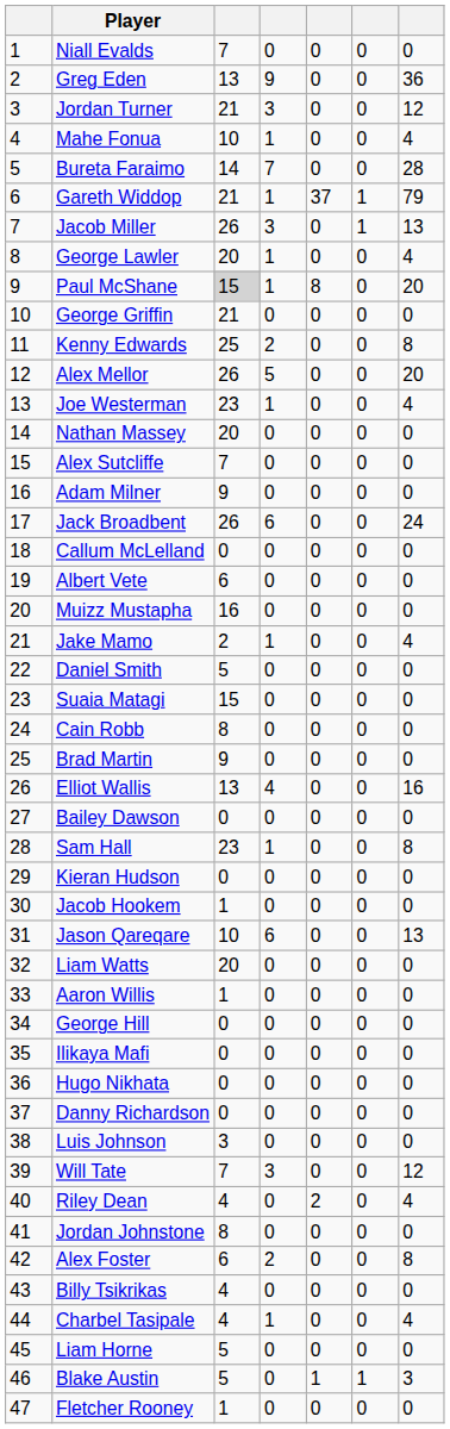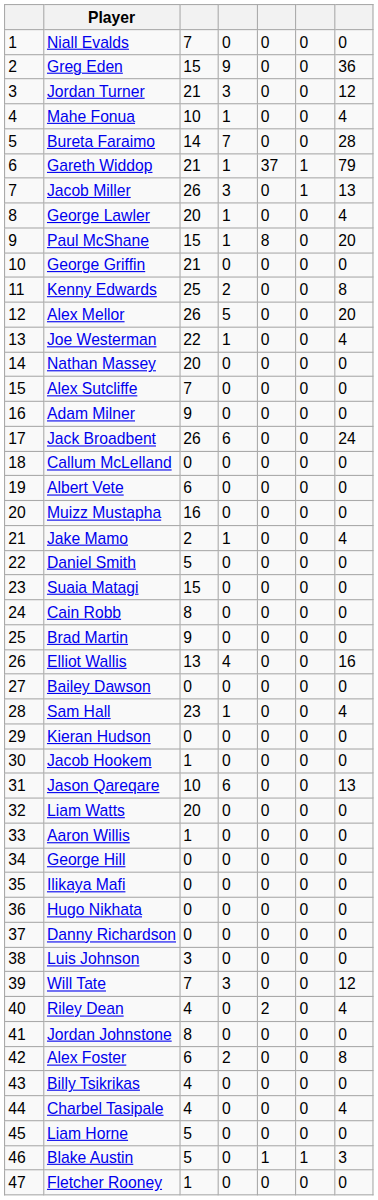 <table class="wikitable defaultcenter col2left" style="font-size:90%;">
 <tr>
 <th style="width:2em;"></th>
 <th>Player</th>
 <th style="width:2em;"></th>
 <th style="width:2em;"></th>
 <th style="width:2em;"></th>
 <th style="width:2em;"></th>
 <th style="width:2em;"></th>
 </tr>
 <tr>
 <td>1</td>
 <td> <a href='#'>Niall Evalds</a></td>
 <td>7</td>
 <td>0</td>
 <td>0</td>
 <td>0</td>
 <td>0</td>
 </tr>
 <tr>
 <td>2</td>
 <td> <a href='#'>Greg Eden</a></td>
-<td>13</td>
+<td>15</td>
 <td>9</td>
 <td>0</td>
 <td>0</td>
 <td>36</td>
 </tr>
 <tr>
 <td>3</td>
 <td> <a href='#'>Jordan Turner</a></td>
 <td>21</td>
 <td>3</td>
 <td>0</td>
 <td>0</td>
 <td>12</td>
 </tr>
 <tr>
 <td>4</td>
 <td> <a href='#'>Mahe Fonua</a></td>
 <td>10</td>
 <td>1</td>
 <td>0</td>
 <td>0</td>
 <td>4</td>
 </tr>
 <tr>
 <td>5</td>
 <td> <a href='#'>Bureta Faraimo</a></td>
 <td>14</td>
 <td>7</td>
 <td>0</td>
 <td>0</td>
 <td>28</td>
 </tr>
 <tr>
 <td>6</td>
 <td> <a href='#'>Gareth Widdop</a></td>
 <td>21</td>
 <td>1</td>
 <td>37</td>
 <td>1</td>
 <td>79</td>
 </tr>
 <tr>
 <td>7</td>
 <td> <a href='#'>Jacob Miller</a></td>
 <td>26</td>
 <td>3</td>
 <td>0</td>
 <td>1</td>
 <td>13</td>
 </tr>
 <tr>
 <td>8</td>
 <td> <a href='#'>George Lawler</a></td>
 <td>20</td>
 <td>1</td>
 <td>0</td>
 <td>0</td>
 <td>4</td>
 </tr>
 <tr>
 <td>9</td>
 <td> <a href='#'>Paul McShane</a></td>
-<td style="background: lightgrey;">15</td>
+<td>15</td>
 <td>1</td>
 <td>8</td>
 <td>0</td>
 <td>20</td>
 </tr>
 <tr>
 <td>10</td>
 <td> <a href='#'>George Griffin</a></td>
 <td>21</td>
 <td>0</td>
 <td>0</td>
 <td>0</td>
 <td>0</td>
 </tr>
 <tr>
 <td>11</td>
 <td> <a href='#'>Kenny Edwards</a></td>
 <td>25</td>
 <td>2</td>
 <td>0</td>
 <td>0</td>
 <td>8</td>
 </tr>
 <tr>
 <td>12</td>
 <td> <a href='#'>Alex Mellor</a></td>
 <td>26</td>
 <td>5</td>
 <td>0</td>
 <td>0</td>
 <td>20</td>
 </tr>
 <tr>
 <td>13</td>
 <td> <a href='#'>Joe Westerman</a></td>
-<td>23</td>
+<td>22</td>
 <td>1</td>
 <td>0</td>
 <td>0</td>
 <td>4</td>
 </tr>
 <tr>
 <td>14</td>
 <td> <a href='#'>Nathan Massey</a></td>
 <td>20</td>
 <td>0</td>
 <td>0</td>
 <td>0</td>
 <td>0</td>
 </tr>
 <tr>
 <td>15</td>
 <td> <a href='#'>Alex Sutcliffe</a></td>
 <td>7</td>
 <td>0</td>
 <td>0</td>
 <td>0</td>
 <td>0</td>
 </tr>
 <tr>
 <td>16</td>
 <td> <a href='#'>Adam Milner</a></td>
 <td>9</td>
 <td>0</td>
 <td>0</td>
 <td>0</td>
 <td>0</td>
 </tr>
 <tr>
 <td>17</td>
 <td> <a href='#'>Jack Broadbent</a></td>
 <td>26</td>
 <td>6</td>
 <td>0</td>
 <td>0</td>
 <td>24</td>
 </tr>
 <tr>
 <td>18</td>
 <td> <a href='#'>Callum McLelland</a></td>
 <td>0</td>
 <td>0</td>
 <td>0</td>
 <td>0</td>
 <td>0</td>
 </tr>
 <tr>
 <td>19</td>
 <td> <a href='#'>Albert Vete</a></td>
 <td>6</td>
 <td>0</td>
 <td>0</td>
 <td>0</td>
 <td>0</td>
 </tr>
 <tr>
 <td>20</td>
 <td> <a href='#'>Muizz Mustapha</a></td>
 <td>16</td>
 <td>0</td>
 <td>0</td>
 <td>0</td>
 <td>0</td>
 </tr>
 <tr>
 <td>21</td>
 <td> <a href='#'>Jake Mamo</a></td>
 <td>2</td>
 <td>1</td>
 <td>0</td>
 <td>0</td>
 <td>4</td>
 </tr>
 <tr>
 <td>22</td>
 <td> <a href='#'>Daniel Smith</a></td>
 <td>5</td>
 <td>0</td>
 <td>0</td>
 <td>0</td>
 <td>0</td>
 </tr>
 <tr>
 <td>23</td>
 <td> <a href='#'>Suaia Matagi</a></td>
 <td>15</td>
 <td>0</td>
 <td>0</td>
 <td>0</td>
 <td>0</td>
 </tr>
 <tr>
 <td>24</td>
 <td> <a href='#'>Cain Robb</a></td>
 <td>8</td>
 <td>0</td>
 <td>0</td>
 <td>0</td>
 <td>0</td>
 </tr>
 <tr>
 <td>25</td>
 <td> <a href='#'>Brad Martin</a></td>
 <td>9</td>
 <td>0</td>
 <td>0</td>
 <td>0</td>
 <td>0</td>
 </tr>
 <tr>
 <td>26</td>
 <td> <a href='#'>Elliot Wallis</a></td>
 <td>13</td>
 <td>4</td>
 <td>0</td>
 <td>0</td>
 <td>16</td>
 </tr>
 <tr>
 <td>27</td>
 <td> <a href='#'>Bailey Dawson</a></td>
 <td>0</td>
 <td>0</td>
 <td>0</td>
 <td>0</td>
 <td>0</td>
 </tr>
 <tr>
 <td>28</td>
 <td> <a href='#'>Sam Hall</a></td>
 <td>23</td>
 <td>1</td>
 <td>0</td>
 <td>0</td>
-<td>8</td>
+<td>4</td>
 </tr>
 <tr>
 <td>29</td>
 <td> <a href='#'>Kieran Hudson</a></td>
 <td>0</td>
 <td>0</td>
 <td>0</td>
 <td>0</td>
 <td>0</td>
 </tr>
 <tr>
 <td>30</td>
 <td> <a href='#'>Jacob Hookem</a></td>
 <td>1</td>
 <td>0</td>
 <td>0</td>
 <td>0</td>
 <td>0</td>
 </tr>
 <tr>
 <td>31</td>
 <td> <a href='#'>Jason Qareqare</a></td>
 <td>10</td>
 <td>6</td>
 <td>0</td>
 <td>0</td>
 <td>13</td>
 </tr>
 <tr>
 <td>32</td>
 <td> <a href='#'>Liam Watts</a></td>
 <td>20</td>
 <td>0</td>
 <td>0</td>
 <td>0</td>
 <td>0</td>
 </tr>
 <tr>
 <td>33</td>
 <td> <a href='#'>Aaron Willis</a></td>
 <td>1</td>
 <td>0</td>
 <td>0</td>
 <td>0</td>
 <td>0</td>
 </tr>
 <tr>
 <td>34</td>
 <td> <a href='#'>George Hill</a></td>
 <td>0</td>
 <td>0</td>
 <td>0</td>
 <td>0</td>
 <td>0</td>
 </tr>
 <tr>
 <td>35</td>
 <td> <a href='#'>Ilikaya Mafi</a></td>
 <td>0</td>
 <td>0</td>
 <td>0</td>
 <td>0</td>
 <td>0</td>
 </tr>
 <tr>
 <td>36</td>
 <td> <a href='#'>Hugo Nikhata</a></td>
 <td>0</td>
 <td>0</td>
 <td>0</td>
 <td>0</td>
 <td>0</td>
 </tr>
 <tr>
 <td>37</td>
 <td> <a href='#'>Danny Richardson</a></td>
 <td>0</td>
 <td>0</td>
 <td>0</td>
 <td>0</td>
 <td>0</td>
 </tr>
 <tr>
 <td>38</td>
 <td> <a href='#'>Luis Johnson</a></td>
 <td>3</td>
 <td>0</td>
 <td>0</td>
 <td>0</td>
 <td>0</td>
 </tr>
 <tr>
 <td>39</td>
 <td> <a href='#'>Will Tate</a></td>
 <td>7</td>
 <td>3</td>
 <td>0</td>
 <td>0</td>
 <td>12</td>
 </tr>
 <tr>
 <td>40</td>
 <td> <a href='#'>Riley Dean</a></td>
 <td>4</td>
 <td>0</td>
 <td>2</td>
 <td>0</td>
 <td>4</td>
 </tr>
 <tr>
 <td>41</td>
 <td> <a href='#'>Jordan Johnstone</a></td>
 <td>8</td>
 <td>0</td>
 <td>0</td>
 <td>0</td>
 <td>0</td>
 </tr>
 <tr>
 <td>42</td>
 <td> <a href='#'>Alex Foster</a></td>
 <td>6</td>
 <td>2</td>
 <td>0</td>
 <td>0</td>
 <td>8</td>
 </tr>
 <tr>
 <td>43</td>
 <td> <a href='#'>Billy Tsikrikas</a></td>
 <td>4</td>
 <td>0</td>
 <td>0</td>
 <td>0</td>
 <td>0</td>
 </tr>
 <tr>
 <td>44</td>
 <td> <a href='#'>Charbel Tasipale</a></td>
 <td>4</td>
-<td>1</td>
+<td>0</td>
 <td>0</td>
 <td>0</td>
 <td>4</td>
 </tr>
 <tr>
 <td>45</td>
 <td> <a href='#'>Liam Horne</a></td>
 <td>5</td>
 <td>0</td>
 <td>0</td>
 <td>0</td>
 <td>0</td>
 </tr>
 <tr>
 <td>46</td>
 <td> <a href='#'>Blake Austin</a></td>
 <td>5</td>
 <td>0</td>
 <td>1</td>
 <td>1</td>
 <td>3</td>
 </tr>
 <tr>
 <td>47</td>
 <td> <a href='#'>Fletcher Rooney</a></td>
 <td>1</td>
 <td>0</td>
 <td>0</td>
 <td>0</td>
 <td>0</td>
 </tr>
 </table>
